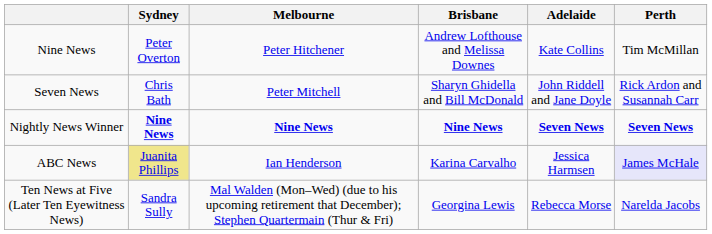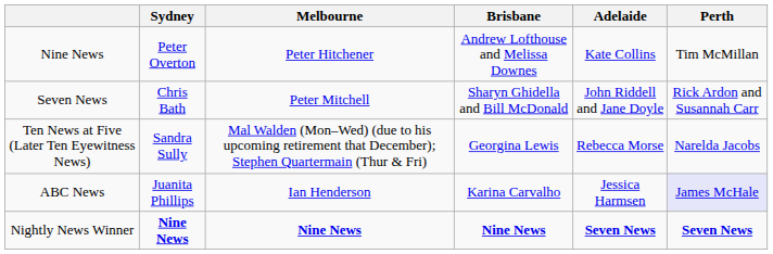 <table class="wikitable">
 <tr>
 <th></th>
 <th>Sydney</th>
 <th>Melbourne</th>
 <th>Brisbane</th>
 <th>Adelaide</th>
 <th>Perth</th>
 </tr>
 <tr style="text-align:center">
 <td>Nine News</td>
 <td><a href='#'>Peter Overton</a></td>
 <td><a href='#'>Peter Hitchener</a></td>
 <td><a href='#'>Andrew Lofthouse</a> and <a href='#'>Melissa Downes</a></td>
 <td><a href='#'>Kate Collins</a></td>
 <td>Tim McMillan</td>
 </tr>
 <tr style="text-align:center">
 <td>Seven News</td>
 <td><a href='#'>Chris Bath</a></td>
 <td><a href='#'>Peter Mitchell</a></td>
 <td><a href='#'>Sharyn Ghidella</a> and <a href='#'>Bill McDonald</a></td>
 <td><a href='#'>John Riddell</a> and <a href='#'>Jane Doyle</a></td>
 <td><a href='#'>Rick Ardon</a> and <a href='#'>Susannah Carr</a></td>
 </tr>
 <tr style="text-align:center">
+<td>Ten News at Five (Later Ten Eyewitness News)</td>
+<td><a href='#'>Sandra Sully</a></td>
+<td><a href='#'>Mal Walden</a> (Mon–Wed) (due to his upcoming retirement that December); <a href='#'>Stephen Quartermain</a> (Thur & Fri)</td>
+<td><a href='#'>Georgina Lewis</a></td>
+<td><a href='#'>Rebecca Morse</a></td>
+<td><a href='#'>Narelda Jacobs</a></td>
+</tr>
+<tr style="text-align:center">
+<td>ABC News</td>
+<td><a href='#'>Juanita Phillips</a></td>
+<td><a href='#'>Ian Henderson</a></td>
+<td><a href='#'>Karina Carvalho</a></td>
+<td><a href='#'>Jessica Harmsen</a></td>
+<td style="background: lavender;"><a href='#'>James McHale</a></td>
+</tr>
+<tr style="text-align:center">
 <td>Nightly News Winner</td>
 <td><strong><a href='#'>Nine News</a></strong></td>
 <td><strong><a href='#'>Nine News</a></strong></td>
 <td><strong><a href='#'>Nine News</a></strong></td>
 <td><strong><a href='#'>Seven News</a></strong></td>
 <td><strong><a href='#'>Seven News</a></strong></td>
 </tr>
-<tr style="text-align:center">
-<td>ABC News</td>
-<td style="background: khaki;"><a href='#'>Juanita Phillips</a></td>
-<td><a href='#'>Ian Henderson</a></td>
-<td><a href='#'>Karina Carvalho</a></td>
-<td><a href='#'>Jessica Harmsen</a></td>
-<td style="background: lavender;"><a href='#'>James McHale</a></td>
-</tr>
-<tr style="text-align:center">
-<td>Ten News at Five (Later Ten Eyewitness News)</td>
-<td><a href='#'>Sandra Sully</a></td>
-<td><a href='#'>Mal Walden</a> (Mon–Wed) (due to his upcoming retirement that December); <a href='#'>Stephen Quartermain</a> (Thur & Fri)</td>
-<td><a href='#'>Georgina Lewis</a></td>
-<td><a href='#'>Rebecca Morse</a></td>
-<td><a href='#'>Narelda Jacobs</a></td>
-</tr>
 </table>
